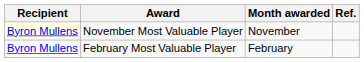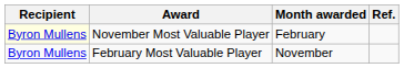 <table class="wikitable">
 <tr>
 <th>Recipient</th>
 <th>Award</th>
 <th>Month awarded</th>
 <th>Ref.</th>
 </tr>
 <tr>
 <td style="background: lightyellow;"><a href='#'>Byron Mullens</a></td>
 <td>November Most Valuable Player</td>
-<td>November</td>
+<td>February</td>
 <td></td>
 </tr>
 <tr>
 <td><a href='#'>Byron Mullens</a></td>
 <td>February Most Valuable Player</td>
-<td>February</td>
+<td>November</td>
 <td></td>
 </tr>
 </table>
